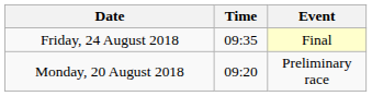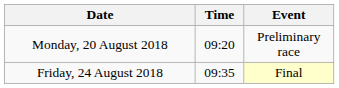 <table class = "wikitable" style="text-align:center;">
 <tr>
 <th width=220>Date</th>
 <th width=50>Time</th>
 <th width=100>Event</th>
 </tr>
 <tr>
+<td>Monday, 20 August 2018</td>
+<td>09:20</td>
+<td>Preliminary race</td>
+</tr>
+<tr>
 <td>Friday, 24 August 2018</td>
 <td>09:35</td>
 <td bgcolor=ffffcc>Final</td>
 </tr>
-<tr>
-<td>Monday, 20 August 2018</td>
-<td>09:20</td>
-<td>Preliminary race</td>
-</tr>
 </table>
